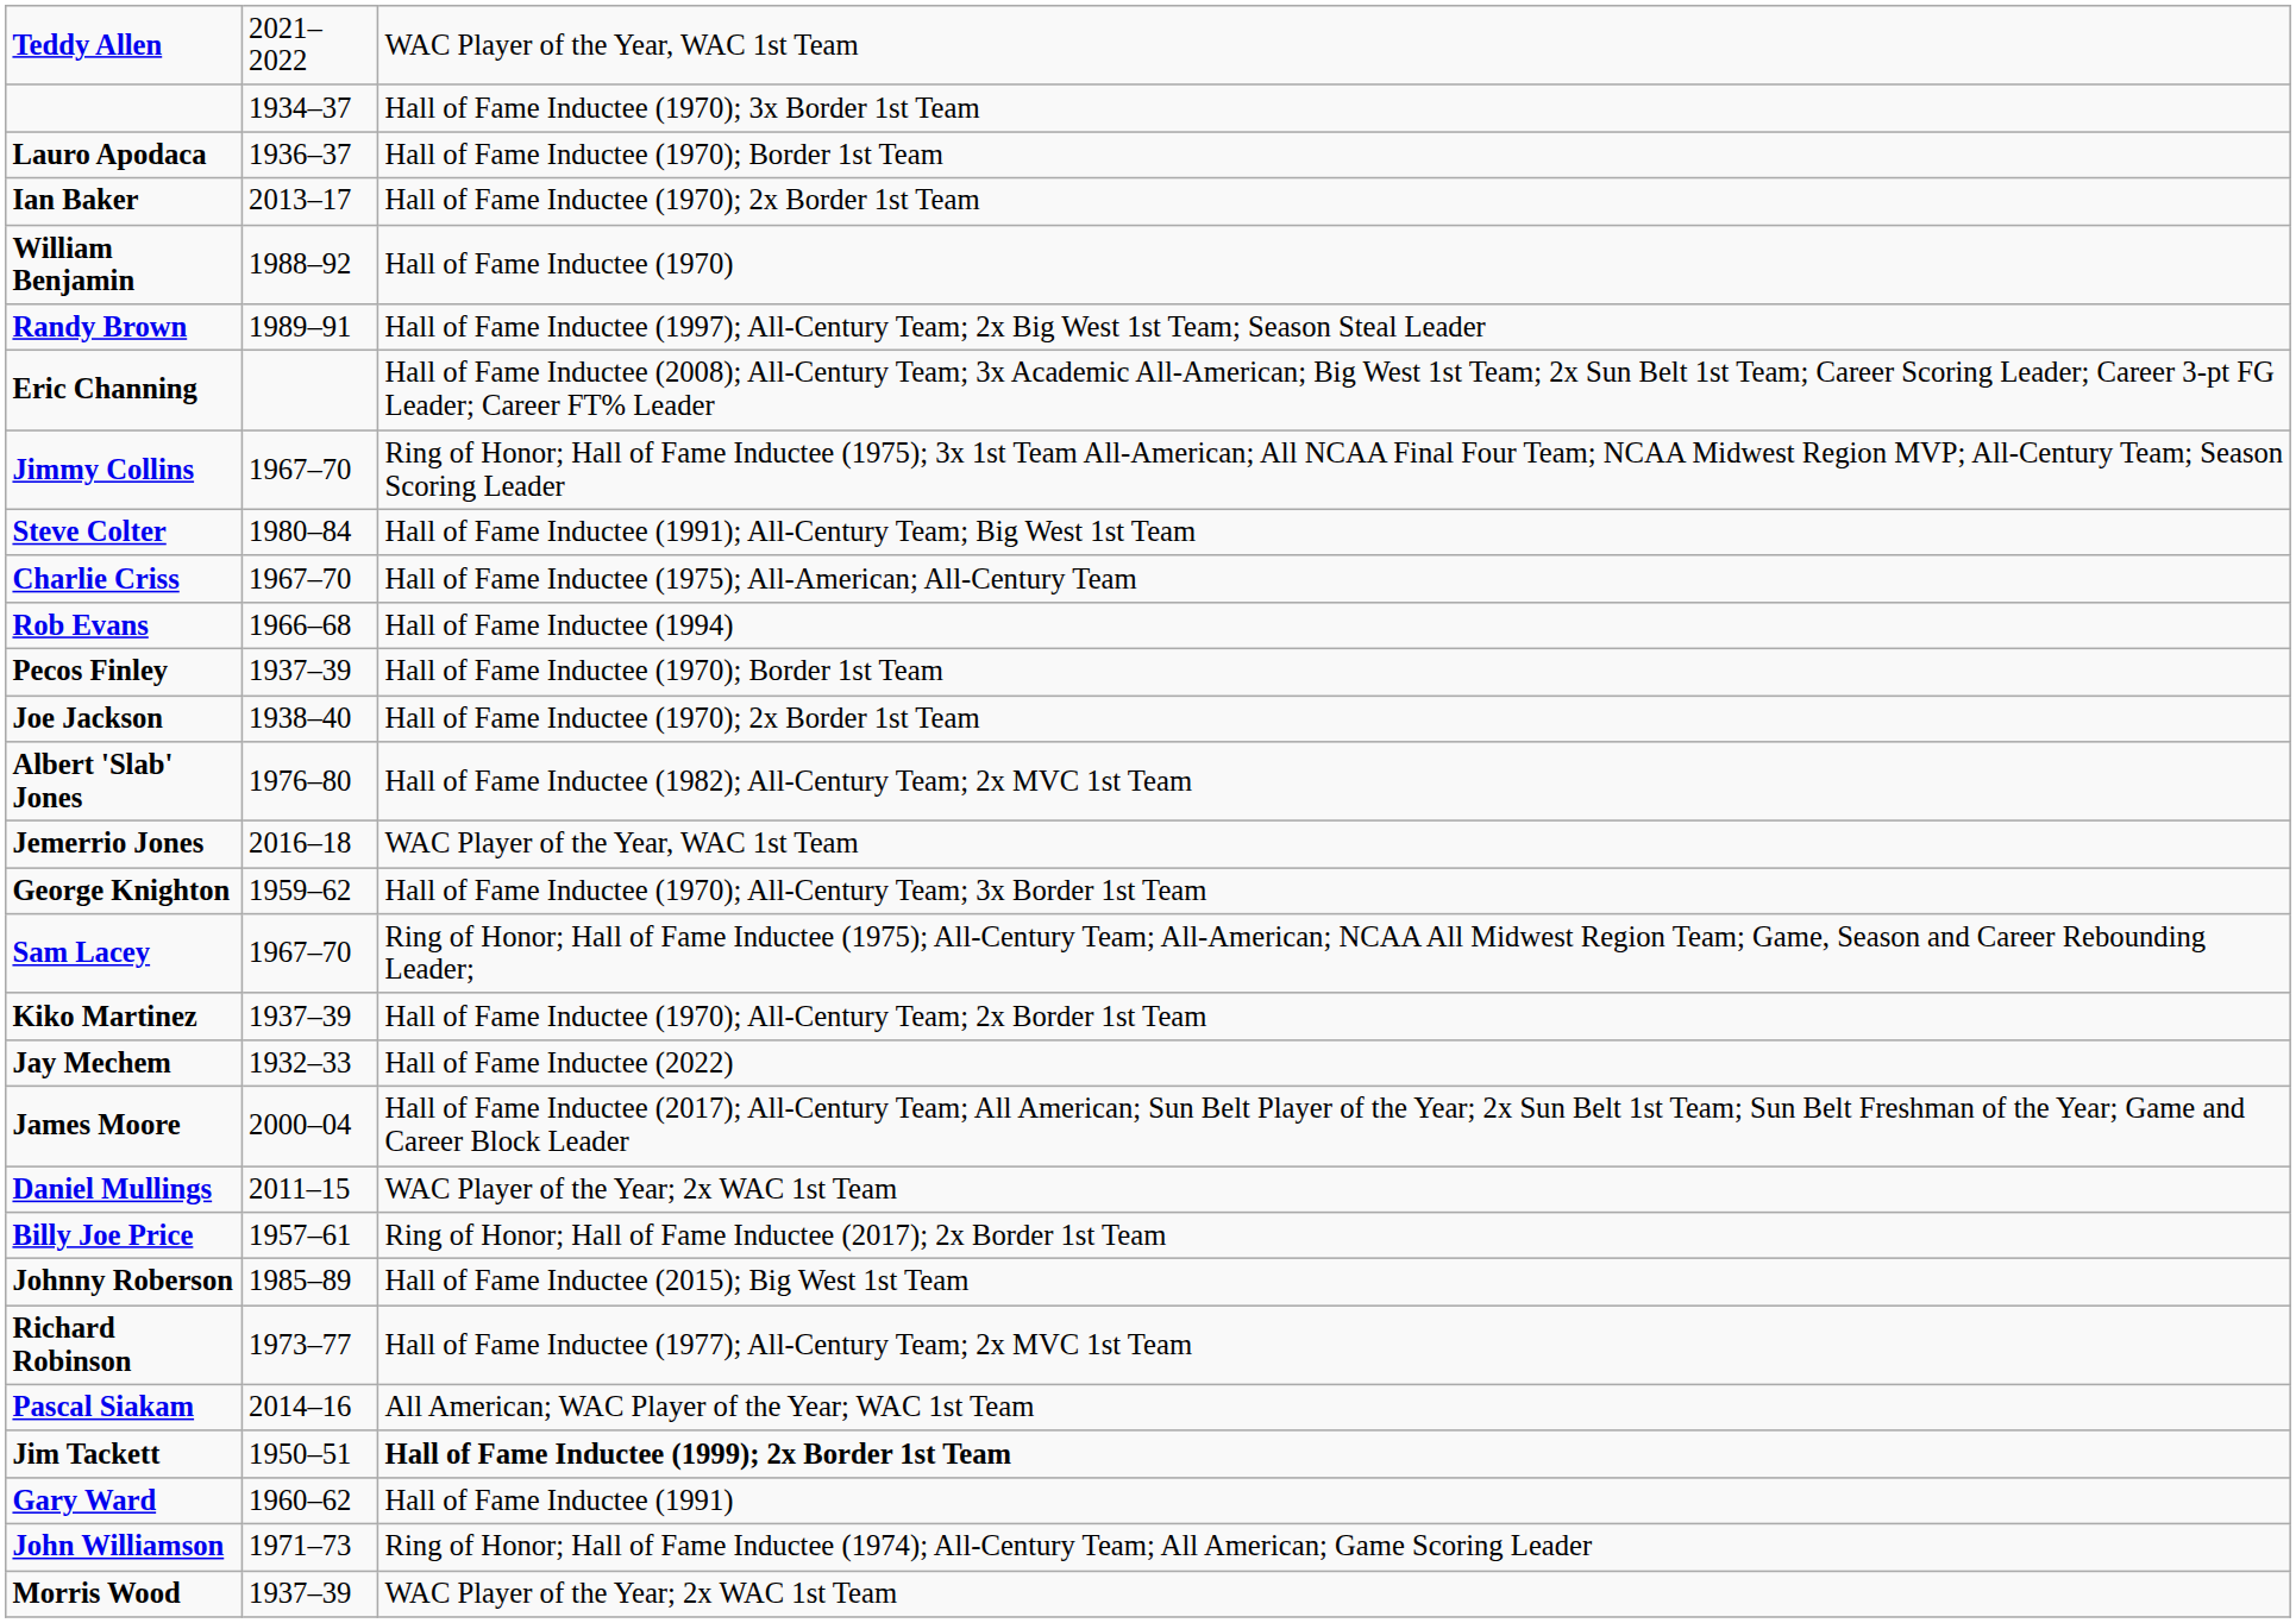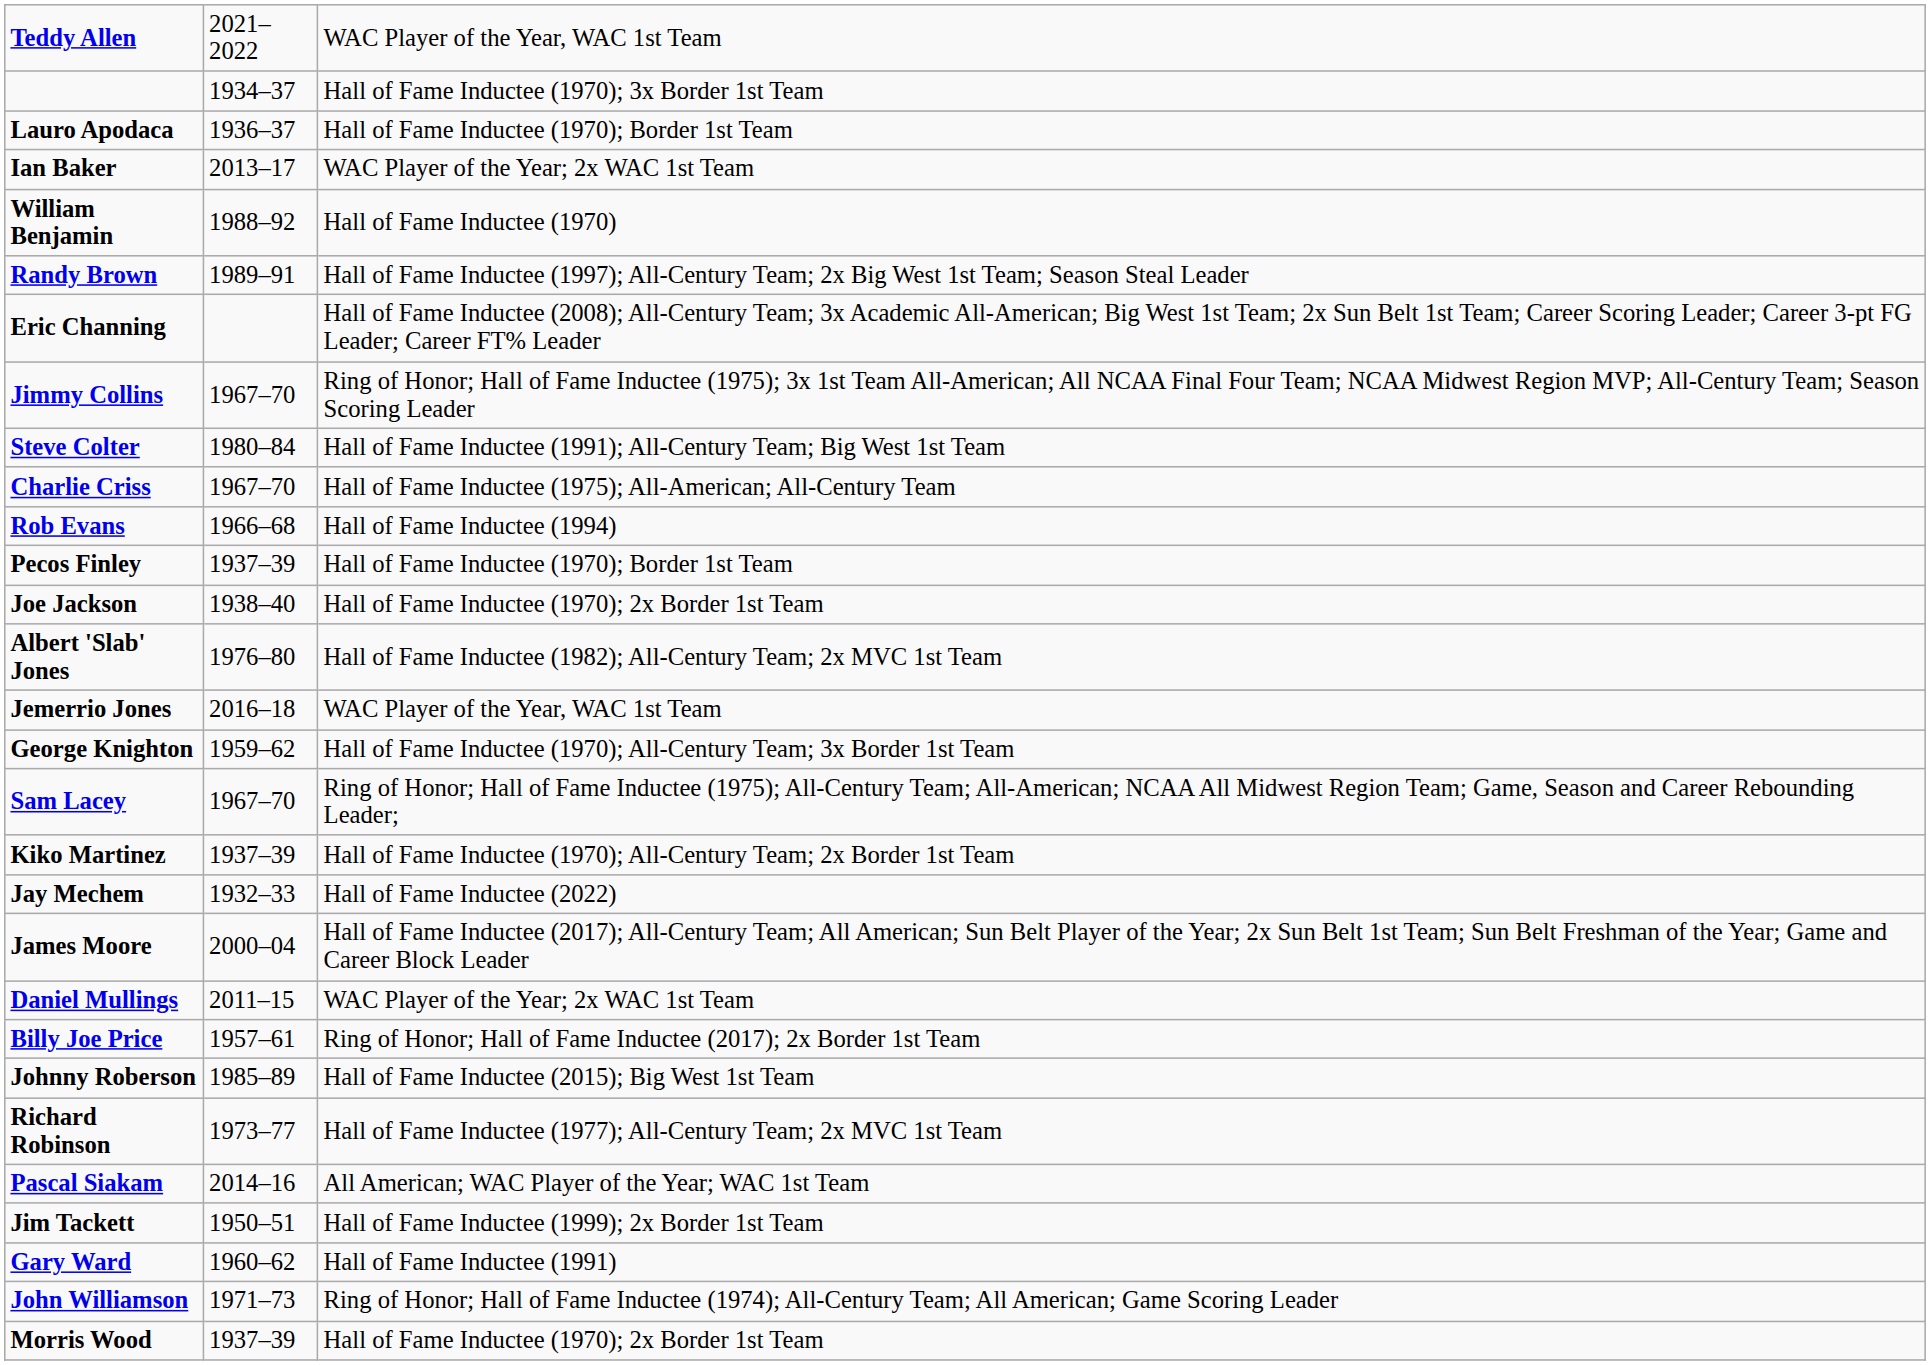 <table class=wikitable>
 <tr>
 <td><strong><a href='#'>Teddy Allen</a></strong></td>
 <td>2021–2022</td>
 <td>WAC Player of the Year, WAC 1st Team</td>
 </tr>
 <tr>
 <td><strong></strong></td>
 <td>1934–37</td>
 <td>Hall of Fame Inductee (1970); 3x Border 1st Team</td>
 </tr>
 <tr>
 <td><strong>Lauro Apodaca</strong></td>
 <td>1936–37</td>
 <td>Hall of Fame Inductee (1970); Border 1st Team</td>
 </tr>
 <tr>
 <td><strong>Ian Baker</strong></td>
 <td>2013–17</td>
-<td>Hall of Fame Inductee (1970); 2x Border 1st Team</td>
+<td>WAC Player of the Year; 2x WAC 1st Team</td>
 </tr>
 <tr>
 <td><strong>William Benjamin</strong></td>
 <td>1988–92</td>
 <td>Hall of Fame Inductee (1970)</td>
 </tr>
 <tr>
 <td><strong><a href='#'>Randy Brown</a></strong></td>
 <td>1989–91</td>
 <td>Hall of Fame Inductee (1997); All-Century Team; 2x Big West 1st Team; Season Steal Leader</td>
 </tr>
 <tr>
 <td><strong>Eric Channing</strong></td>
 <td></td>
 <td>Hall of Fame Inductee (2008); All-Century Team; 3x Academic All-American; Big West 1st Team; 2x Sun Belt 1st Team; Career Scoring Leader; Career 3-pt FG Leader; Career FT% Leader</td>
 </tr>
 <tr>
 <td><strong><a href='#'>Jimmy Collins</a></strong></td>
 <td>1967–70</td>
 <td>Ring of Honor; Hall of Fame Inductee (1975); 3x 1st Team All-American; All NCAA Final Four Team; NCAA Midwest Region MVP; All-Century Team; Season Scoring Leader</td>
 </tr>
 <tr>
 <td><strong><a href='#'>Steve Colter</a></strong></td>
 <td>1980–84</td>
 <td>Hall of Fame Inductee (1991); All-Century Team; Big West 1st Team</td>
 </tr>
 <tr>
 <td><strong><a href='#'>Charlie Criss</a></strong></td>
 <td>1967–70</td>
 <td>Hall of Fame Inductee (1975); All-American; All-Century Team</td>
 </tr>
 <tr>
 <td><strong><a href='#'>Rob Evans</a></strong></td>
 <td>1966–68</td>
 <td>Hall of Fame Inductee (1994)</td>
 </tr>
 <tr>
 <td><strong>Pecos Finley</strong></td>
 <td>1937–39</td>
 <td>Hall of Fame Inductee (1970); Border 1st Team</td>
 </tr>
 <tr>
 <td><strong>Joe Jackson</strong></td>
 <td>1938–40</td>
 <td>Hall of Fame Inductee (1970); 2x Border 1st Team</td>
 </tr>
 <tr>
 <td><strong>Albert 'Slab' Jones</strong></td>
 <td>1976–80</td>
 <td>Hall of Fame Inductee (1982); All-Century Team; 2x MVC 1st Team</td>
 </tr>
 <tr>
 <td><strong>Jemerrio Jones</strong></td>
 <td>2016–18</td>
 <td>WAC Player of the Year, WAC 1st Team</td>
 </tr>
 <tr>
 <td><strong>George Knighton</strong></td>
 <td>1959–62</td>
 <td>Hall of Fame Inductee (1970); All-Century Team; 3x Border 1st Team</td>
 </tr>
 <tr>
 <td><strong><a href='#'>Sam Lacey</a></strong></td>
 <td>1967–70</td>
 <td>Ring of Honor; Hall of Fame Inductee (1975); All-Century Team; All-American; NCAA All Midwest Region Team; Game, Season and Career Rebounding Leader;</td>
 </tr>
 <tr>
 <td><strong>Kiko Martinez</strong></td>
 <td>1937–39</td>
 <td>Hall of Fame Inductee (1970); All-Century Team; 2x Border 1st Team</td>
 </tr>
 <tr>
 <td><strong>Jay Mechem</strong></td>
 <td>1932–33</td>
 <td>Hall of Fame Inductee (2022)</td>
 </tr>
 <tr>
 <td><strong>James Moore</strong></td>
 <td>2000–04</td>
 <td>Hall of Fame Inductee (2017); All-Century Team; All American; Sun Belt Player of the Year; 2x Sun Belt 1st Team; Sun Belt Freshman of the Year; Game and Career Block Leader</td>
 </tr>
 <tr>
 <td><strong><a href='#'>Daniel Mullings</a></strong></td>
 <td>2011–15</td>
 <td>WAC Player of the Year; 2x WAC 1st Team</td>
 </tr>
 <tr>
 <td><strong><a href='#'>Billy Joe Price</a></strong></td>
 <td>1957–61</td>
 <td>Ring of Honor; Hall of Fame Inductee (2017); 2x Border 1st Team</td>
 </tr>
 <tr>
 <td><strong>Johnny Roberson</strong></td>
 <td>1985–89</td>
 <td>Hall of Fame Inductee (2015); Big West 1st Team</td>
 </tr>
 <tr>
 <td><strong>Richard Robinson</strong></td>
 <td>1973–77</td>
 <td>Hall of Fame Inductee (1977); All-Century Team; 2x MVC 1st Team</td>
 </tr>
 <tr>
 <td><strong><a href='#'>Pascal Siakam</a></strong></td>
 <td>2014–16</td>
 <td>All American; WAC Player of the Year; WAC 1st Team</td>
 </tr>
 <tr>
 <td><strong>Jim Tackett</strong></td>
 <td>1950–51</td>
-<td><strong>Hall of Fame Inductee (1999); 2x Border 1st Team</strong></td>
+<td>Hall of Fame Inductee (1999); 2x Border 1st Team</td>
 </tr>
 <tr>
 <td><strong><a href='#'>Gary Ward</a></strong></td>
 <td>1960–62</td>
 <td>Hall of Fame Inductee (1991)</td>
 </tr>
 <tr>
 <td><strong><a href='#'>John Williamson</a></strong></td>
 <td>1971–73</td>
 <td>Ring of Honor; Hall of Fame Inductee (1974); All-Century Team; All American; Game Scoring Leader</td>
 </tr>
 <tr>
 <td><strong>Morris Wood</strong></td>
 <td>1937–39</td>
-<td>WAC Player of the Year; 2x WAC 1st Team</td>
+<td>Hall of Fame Inductee (1970); 2x Border 1st Team</td>
 </tr>
 </table>
